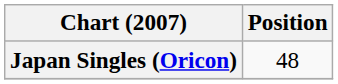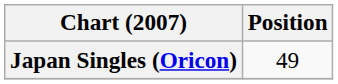 <table class="wikitable plainrowheaders" style="text-align:center">
 <tr>
 <th scope="col">Chart (2007)</th>
 <th scope="col">Position</th>
 </tr>
 <tr>
 <th scope="row">Japan Singles (<a href='#'>Oricon</a>)</th>
-<td>48</td>
+<td>49</td>
 </tr>
 <tr>
 </tr>
 </table>
